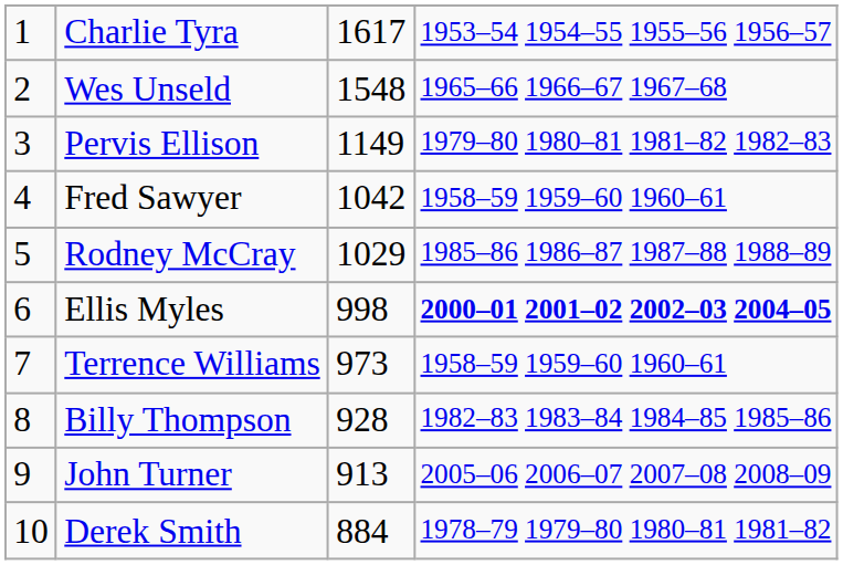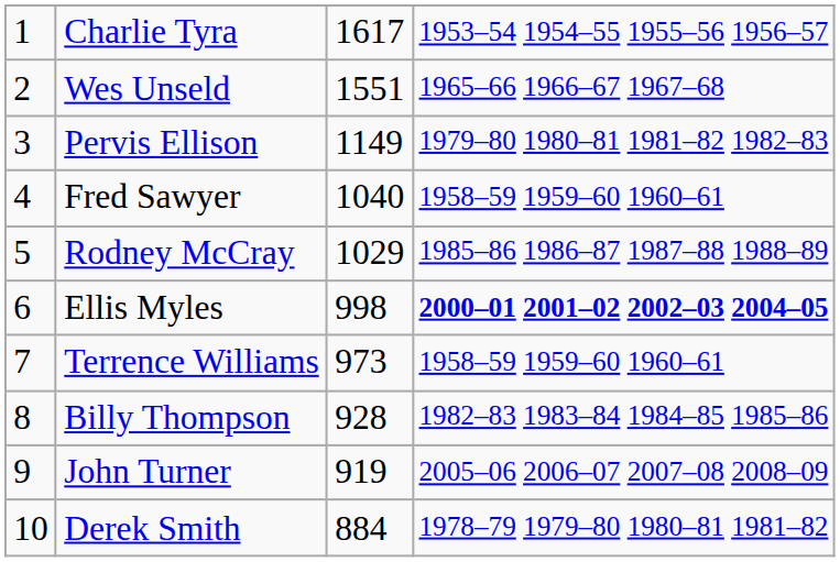 <table class="wikitable">
 <tr>
 </tr>
 <tr>
 <td>1</td>
 <td><a href='#'>Charlie Tyra</a></td>
 <td>1617</td>
 <td style="font-size:80%;"><a href='#'>1953–54</a> <a href='#'>1954–55</a> <a href='#'>1955–56</a> <a href='#'>1956–57</a></td>
 </tr>
 <tr>
 <td>2</td>
 <td><a href='#'>Wes Unseld</a></td>
-<td>1548</td>
+<td>1551</td>
 <td style="font-size:80%;"><a href='#'>1965–66</a> <a href='#'>1966–67</a> <a href='#'>1967–68</a></td>
 </tr>
 <tr>
 <td>3</td>
 <td><a href='#'>Pervis Ellison</a></td>
 <td>1149</td>
 <td style="font-size:80%;"><a href='#'>1979–80</a> <a href='#'>1980–81</a> <a href='#'>1981–82</a> <a href='#'>1982–83</a></td>
 </tr>
 <tr>
 <td>4</td>
 <td>Fred Sawyer</td>
-<td>1042</td>
+<td>1040</td>
 <td style="font-size:80%;"><a href='#'>1958–59</a> <a href='#'>1959–60</a> <a href='#'>1960–61</a></td>
 </tr>
 <tr>
 <td>5</td>
 <td><a href='#'>Rodney McCray</a></td>
 <td>1029</td>
 <td style="font-size:80%;"><a href='#'>1985–86</a> <a href='#'>1986–87</a> <a href='#'>1987–88</a> <a href='#'>1988–89</a></td>
 </tr>
 <tr>
 <td>6</td>
 <td>Ellis Myles</td>
 <td>998</td>
 <td style="font-size:80%;"><strong><a href='#'>2000–01</a> <a href='#'>2001–02</a> <a href='#'>2002–03</a> <a href='#'>2004–05</a></strong></td>
 </tr>
 <tr>
 <td>7</td>
 <td><a href='#'>Terrence Williams</a></td>
 <td>973</td>
 <td style="font-size:80%;"><a href='#'>1958–59</a> <a href='#'>1959–60</a> <a href='#'>1960–61</a></td>
 </tr>
 <tr>
 <td>8</td>
 <td><a href='#'>Billy Thompson</a></td>
 <td>928</td>
 <td style="font-size:80%;"><a href='#'>1982–83</a> <a href='#'>1983–84</a> <a href='#'>1984–85</a> <a href='#'>1985–86</a></td>
 </tr>
 <tr>
 <td>9</td>
 <td><a href='#'>John Turner</a></td>
-<td>913</td>
+<td>919</td>
 <td style="font-size:80%;"><a href='#'>2005–06</a> <a href='#'>2006–07</a> <a href='#'>2007–08</a> <a href='#'>2008–09</a></td>
 </tr>
 <tr>
 <td>10</td>
 <td><a href='#'>Derek Smith</a></td>
 <td>884</td>
 <td style="font-size:80%;"><a href='#'>1978–79</a> <a href='#'>1979–80</a> <a href='#'>1980–81</a> <a href='#'>1981–82</a></td>
 </tr>
 </table>
